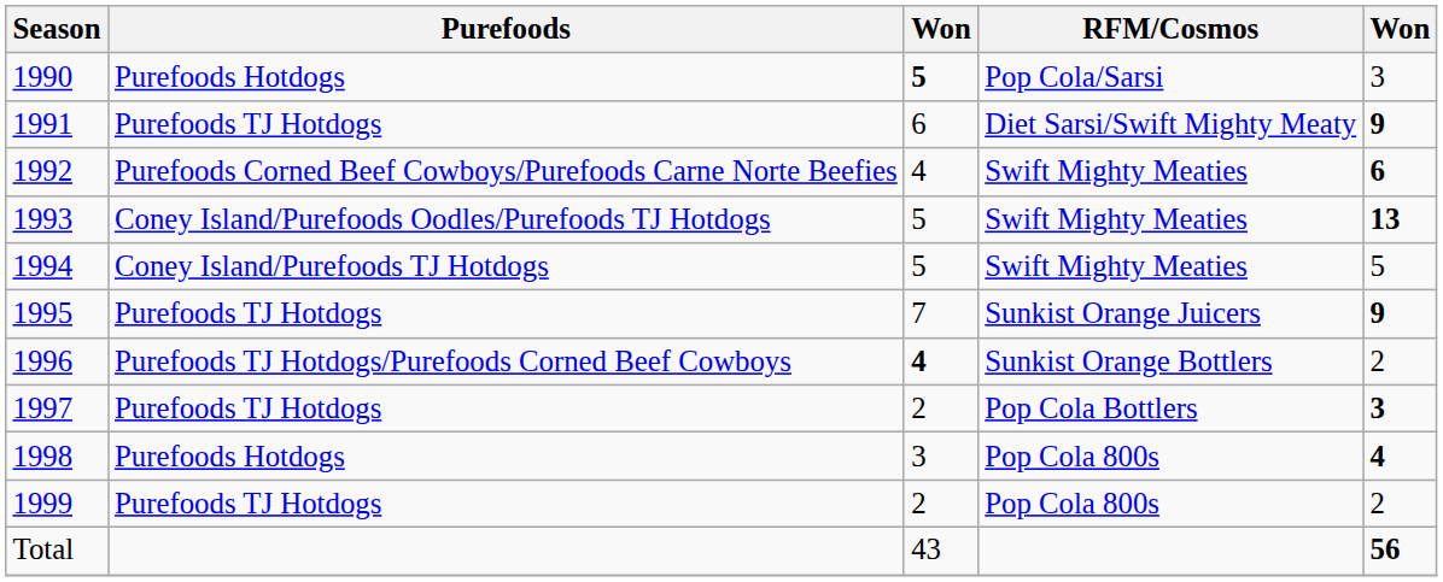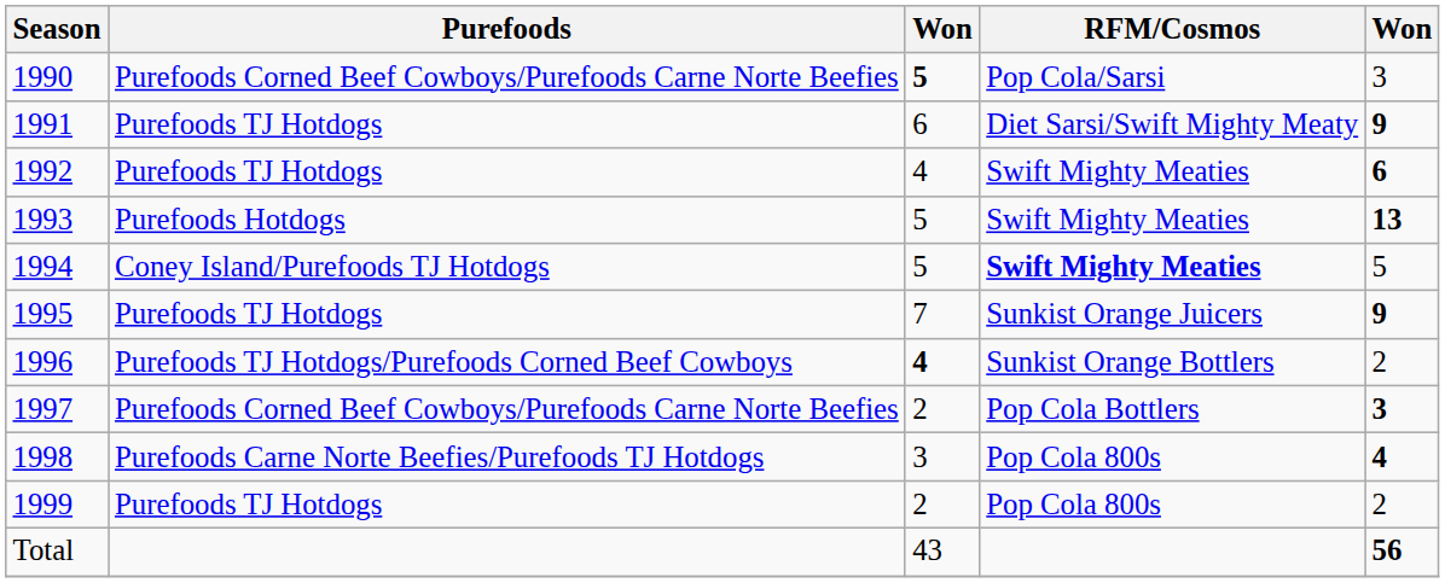 <table class="wikitable">
 <tr>
 <th>Season</th>
 <th>Purefoods</th>
 <th>Won</th>
 <th>RFM/Cosmos</th>
 <th>Won</th>
 </tr>
 <tr>
 <td><a href='#'>1990</a></td>
-<td><a href='#'>Purefoods Hotdogs</a></td>
+<td><a href='#'>Purefoods Corned Beef Cowboys/Purefoods Carne Norte Beefies</a></td>
 <td><strong>5</strong></td>
 <td><a href='#'>Pop Cola/Sarsi</a></td>
 <td>3</td>
 </tr>
 <tr>
 <td><a href='#'>1991</a></td>
 <td><a href='#'>Purefoods TJ Hotdogs</a></td>
 <td>6</td>
 <td><a href='#'>Diet Sarsi/Swift Mighty Meaty</a></td>
 <td><strong>9</strong></td>
 </tr>
 <tr>
 <td><a href='#'>1992</a></td>
-<td><a href='#'>Purefoods Corned Beef Cowboys/Purefoods Carne Norte Beefies</a></td>
+<td><a href='#'>Purefoods TJ Hotdogs</a></td>
 <td>4</td>
 <td><a href='#'>Swift Mighty Meaties</a></td>
 <td><strong>6</strong></td>
 </tr>
 <tr>
 <td><a href='#'>1993</a></td>
-<td><a href='#'>Coney Island/Purefoods Oodles/Purefoods TJ Hotdogs</a></td>
+<td><a href='#'>Purefoods Hotdogs</a></td>
 <td>5</td>
 <td><a href='#'>Swift Mighty Meaties</a></td>
 <td><strong>13</strong></td>
 </tr>
 <tr>
 <td><a href='#'>1994</a></td>
 <td><a href='#'>Coney Island/Purefoods TJ Hotdogs</a></td>
 <td>5</td>
-<td><a href='#'>Swift Mighty Meaties</a></td>
+<td><strong><a href='#'>Swift Mighty Meaties</a></strong></td>
 <td>5</td>
 </tr>
 <tr>
 <td><a href='#'>1995</a></td>
 <td><a href='#'>Purefoods TJ Hotdogs</a></td>
 <td>7</td>
 <td><a href='#'>Sunkist Orange Juicers</a></td>
 <td><strong>9</strong></td>
 </tr>
 <tr>
 <td><a href='#'>1996</a></td>
 <td><a href='#'>Purefoods TJ Hotdogs/Purefoods Corned Beef Cowboys</a></td>
 <td><strong>4</strong></td>
 <td><a href='#'>Sunkist Orange Bottlers</a></td>
 <td>2</td>
 </tr>
 <tr>
 <td><a href='#'>1997</a></td>
-<td><a href='#'>Purefoods TJ Hotdogs</a></td>
+<td><a href='#'>Purefoods Corned Beef Cowboys/Purefoods Carne Norte Beefies</a></td>
 <td>2</td>
 <td><a href='#'>Pop Cola Bottlers</a></td>
 <td><strong>3</strong></td>
 </tr>
 <tr>
 <td><a href='#'>1998</a></td>
-<td><a href='#'>Purefoods Hotdogs</a></td>
+<td><a href='#'>Purefoods Carne Norte Beefies/Purefoods TJ Hotdogs</a></td>
 <td>3</td>
 <td><a href='#'>Pop Cola 800s</a></td>
 <td><strong>4</strong></td>
 </tr>
 <tr>
 <td><a href='#'>1999</a></td>
 <td><a href='#'>Purefoods TJ Hotdogs</a></td>
 <td>2</td>
 <td><a href='#'>Pop Cola 800s</a></td>
 <td>2</td>
 </tr>
 <tr>
 <td>Total</td>
 <td></td>
 <td>43</td>
 <td></td>
 <td><strong>56</strong></td>
 </tr>
 <tr>
 </tr>
 </table>
